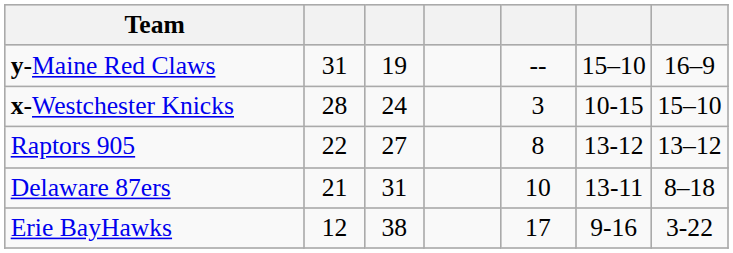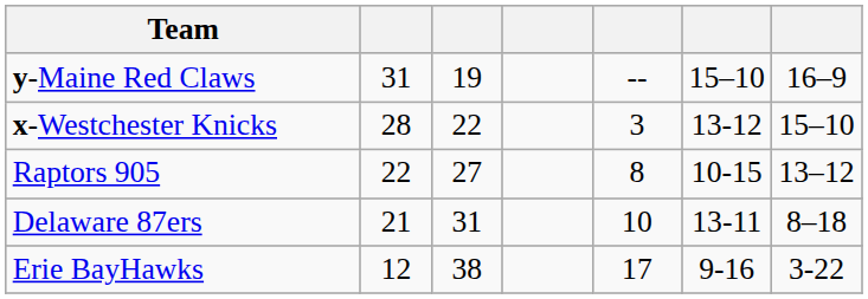 <table class="wikitable" style="text-align:center">
 <tr>
 <th style="width:180px">Team</th>
 <th style="width:30px"></th>
 <th style="width:30px"></th>
 <th style="width:40px"></th>
 <th style="width:40px"></th>
 <th style="width:40px"></th>
 <th style="width:40px"></th>
 </tr>
 <tr>
 <td align=left><strong>y</strong>-<a href='#'>Maine Red Claws</a></td>
 <td>31</td>
 <td>19</td>
 <td></td>
 <td>--</td>
 <td>15–10</td>
 <td>16–9</td>
 </tr>
 <tr>
 <td align=left><strong>x</strong>-<a href='#'>Westchester Knicks</a></td>
 <td>28</td>
-<td>24</td>
+<td>22</td>
 <td></td>
 <td>3</td>
-<td>10-15</td>
+<td>13-12</td>
 <td>15–10</td>
 </tr>
 <tr>
 <td align=left><a href='#'>Raptors 905</a></td>
 <td>22</td>
 <td>27</td>
 <td></td>
 <td>8</td>
-<td>13-12</td>
+<td>10-15</td>
 <td>13–12</td>
 </tr>
 <tr>
 <td align=left><a href='#'>Delaware 87ers</a></td>
 <td>21</td>
 <td>31</td>
 <td></td>
 <td>10</td>
 <td>13-11</td>
 <td>8–18</td>
 </tr>
 <tr>
 <td align=left><a href='#'>Erie BayHawks</a></td>
 <td>12</td>
 <td>38</td>
 <td></td>
 <td>17</td>
 <td>9-16</td>
 <td>3-22</td>
 </tr>
 </table>
